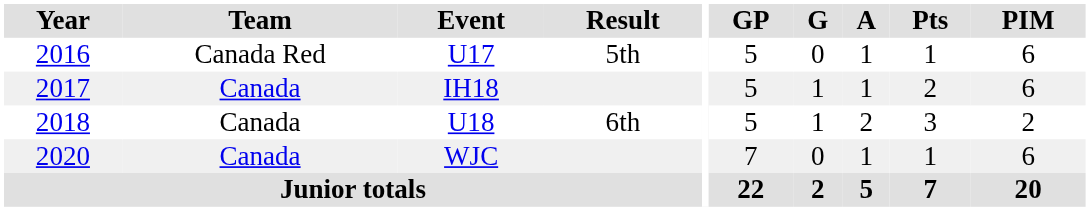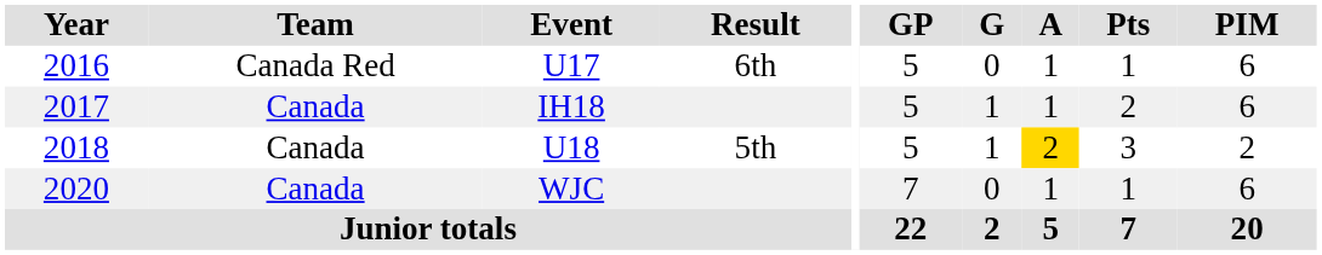 <table border="0" cellpadding="1" cellspacing="0" ID="Table3" style="text-align:center; width:40em">
 <tr bgcolor="#e0e0e0">
 <th>Year</th>
 <th>Team</th>
 <th>Event</th>
 <th>Result</th>
 <th rowspan="99" bgcolor="#ffffff"></th>
 <th>GP</th>
 <th>G</th>
 <th>A</th>
 <th>Pts</th>
 <th>PIM</th>
 </tr>
 <tr>
 <td><a href='#'>2016</a></td>
 <td>Canada Red</td>
 <td><a href='#'>U17</a></td>
-<td>5th</td>
+<td>6th</td>
 <td>5</td>
 <td>0</td>
 <td>1</td>
 <td>1</td>
 <td>6</td>
 </tr>
 <tr bgcolor="#f0f0f0">
 <td><a href='#'>2017</a></td>
 <td><a href='#'>Canada</a></td>
 <td><a href='#'>IH18</a></td>
 <td></td>
 <td>5</td>
 <td>1</td>
 <td>1</td>
 <td>2</td>
 <td>6</td>
 </tr>
 <tr>
 <td><a href='#'>2018</a></td>
 <td>Canada</td>
 <td><a href='#'>U18</a></td>
-<td>6th</td>
+<td>5th</td>
 <td>5</td>
 <td>1</td>
-<td>2</td>
+<td style="background: gold;">2</td>
 <td>3</td>
 <td>2</td>
 </tr>
 <tr bgcolor="#f0f0f0">
 <td><a href='#'>2020</a></td>
 <td><a href='#'>Canada</a></td>
 <td><a href='#'>WJC</a></td>
 <td></td>
 <td>7</td>
 <td>0</td>
 <td>1</td>
 <td>1</td>
 <td>6</td>
 </tr>
 <tr bgcolor="#e0e0e0">
 <th colspan="4">Junior totals</th>
 <th>22</th>
 <th>2</th>
 <th>5</th>
 <th>7</th>
 <th>20</th>
 </tr>
 </table>
